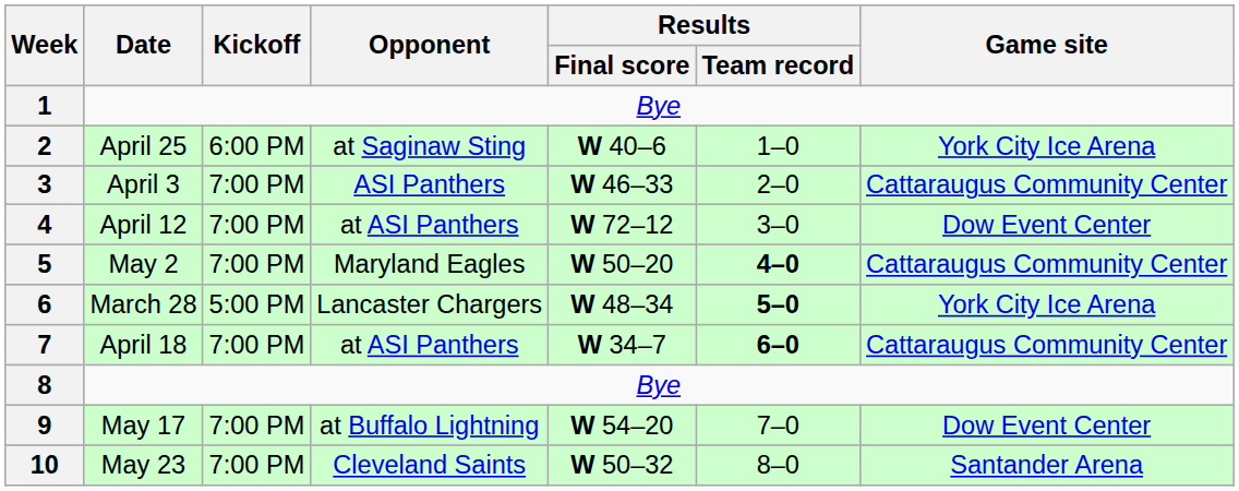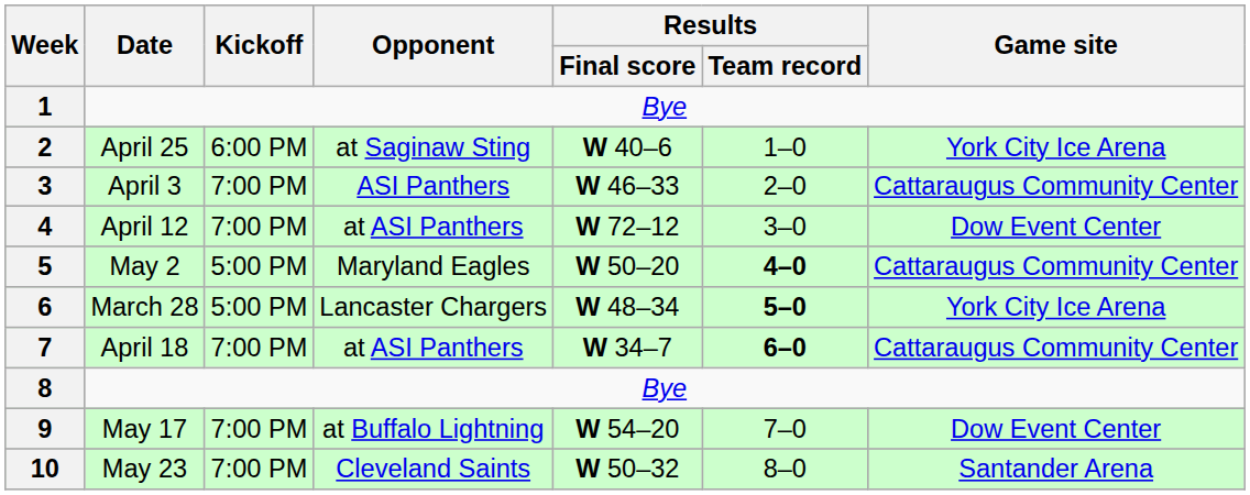 <table class="wikitable" style="font-size: 92%;" "align=center">
 <tr>
 <th rowspan="2">Week</th>
 <th rowspan="2">Date</th>
 <th rowspan="2">Kickoff</th>
 <th rowspan="2">Opponent</th>
 <th colspan="2">Results</th>
 <th rowspan="2">Game site</th>
 </tr>
 <tr>
 <th>Final score</th>
 <th>Team record</th>
 </tr>
 <tr style=>
 <th>1</th>
 <td colspan="8" style="text-align:center;"><em><a href='#'>Bye</a></em></td>
 </tr>
 <tr style="background:#cfc">
 <th>2</th>
 <td style="text-align:center;">April 25</td>
 <td style="text-align:center;">6:00 PM</td>
 <td style="text-align:center;">at <a href='#'>Saginaw Sting</a></td>
 <td style="text-align:center;"><strong>W</strong> 40–6</td>
 <td style="text-align:center;">1–0</td>
 <td style="text-align:center;"><a href='#'>York City Ice Arena</a></td>
 </tr>
 <tr style="background:#cfc">
 <th>3</th>
 <td style="text-align:center;">April 3</td>
 <td style="text-align:center;">7:00 PM</td>
 <td style="text-align:center;"><a href='#'>ASI Panthers</a></td>
 <td style="text-align:center;"><strong>W</strong> 46–33</td>
 <td style="text-align:center;">2–0</td>
 <td style="text-align:center;"><a href='#'>Cattaraugus Community Center</a></td>
 </tr>
 <tr style="background:#cfc">
 <th>4</th>
 <td style="text-align:center;">April 12</td>
 <td style="text-align:center;">7:00 PM</td>
 <td style="text-align:center;">at <a href='#'>ASI Panthers</a></td>
 <td style="text-align:center;"><strong>W</strong> 72–12</td>
 <td style="text-align:center;">3–0</td>
 <td style="text-align:center;"><a href='#'>Dow Event Center</a></td>
 </tr>
 <tr style="background:#cfc">
 <th>5</th>
 <td style="text-align:center;">May 2</td>
-<td style="text-align:center;">7:00 PM</td>
+<td style="text-align:center;">5:00 PM</td>
 <td style="text-align:center;">Maryland Eagles</td>
 <td style="text-align:center;"><strong>W</strong> 50–20</td>
 <td style="text-align:center;"><strong>4–0</strong></td>
 <td style="text-align:center;"><a href='#'>Cattaraugus Community Center</a></td>
 </tr>
 <tr style="background:#cfc">
 <th>6</th>
 <td style="text-align:center;">March 28</td>
 <td style="text-align:center;">5:00 PM</td>
 <td style="text-align:center;">Lancaster Chargers</td>
 <td style="text-align:center;"><strong>W</strong> 48–34</td>
 <td style="text-align:center;"><strong>5–0</strong></td>
 <td style="text-align:center;"><a href='#'>York City Ice Arena</a></td>
 </tr>
 <tr style="background:#cfc">
 <th>7</th>
 <td style="text-align:center;">April 18</td>
 <td style="text-align:center;">7:00 PM</td>
 <td style="text-align:center;">at <a href='#'>ASI Panthers</a></td>
 <td style="text-align:center;"><strong>W</strong> 34–7</td>
 <td style="text-align:center;"><strong>6–0</strong></td>
 <td style="text-align:center;"><a href='#'>Cattaraugus Community Center</a></td>
 </tr>
 <tr style=>
 <th>8</th>
 <td colspan="8" style="text-align:center;"><em><a href='#'>Bye</a></em></td>
 </tr>
 <tr style="background:#cfc">
 <th>9</th>
 <td style="text-align:center;">May 17</td>
 <td style="text-align:center;">7:00 PM</td>
 <td style="text-align:center;">at <a href='#'>Buffalo Lightning</a></td>
 <td style="text-align:center;"><strong>W</strong> 54–20</td>
 <td style="text-align:center;">7–0</td>
 <td style="text-align:center;"><a href='#'>Dow Event Center</a></td>
 </tr>
 <tr style="background:#cfc">
 <th>10</th>
 <td style="text-align:center;">May 23</td>
 <td style="text-align:center;">7:00 PM</td>
 <td style="text-align:center;"><a href='#'>Cleveland Saints</a></td>
 <td style="text-align:center;"><strong>W</strong> 50–32</td>
 <td style="text-align:center;">8–0</td>
 <td style="text-align:center;"><a href='#'>Santander Arena</a></td>
 </tr>
 </table>
